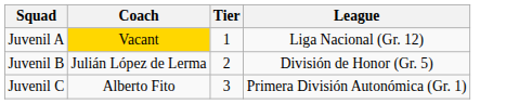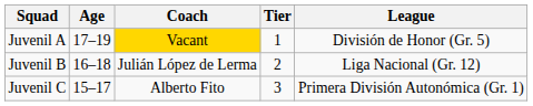 <table class="wikitable" style="text-align: center;">
 <tr>
 <th>Squad</th>
+<th>Age</th>
 <th>Coach</th>
 <th>Tier</th>
 <th>League</th>
 </tr>
 <tr>
 <td>Juvenil A</td>
+<td>17–19</td>
 <td style="background: gold;">Vacant</td>
 <td>1</td>
+<td>División de Honor (Gr. 5)</td>
+</tr>
+<tr>
+<td>Juvenil B</td>
+<td>16–18</td>
+<td>Julián López de Lerma</td>
+<td>2</td>
 <td>Liga Nacional (Gr. 12)</td>
 </tr>
 <tr>
-<td>Juvenil B</td>
-<td>Julián López de Lerma</td>
-<td>2</td>
-<td>División de Honor (Gr. 5)</td>
-</tr>
-<tr>
 <td>Juvenil C</td>
+<td>15–17</td>
 <td>Alberto Fito</td>
 <td>3</td>
 <td>Primera División Autonómica (Gr. 1)</td>
 </tr>
 </table>
